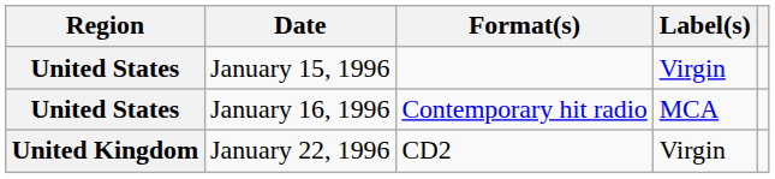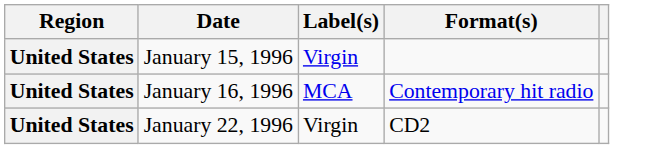 <table class="wikitable plainrowheaders">
 <tr>
 <th scope="col">Region</th>
 <th scope="col">Date</th>
+<th scope="col">Label(s)</th>
 <th scope="col">Format(s)</th>
-<th scope="col">Label(s)</th>
 <th scope="col"></th>
 </tr>
 <tr>
 <th scope="row">United States</th>
 <td>January 15, 1996</td>
+<td><a href='#'>Virgin</a></td>
 <td></td>
-<td><a href='#'>Virgin</a></td>
 <td></td>
 </tr>
 <tr>
 <th scope="row">United States</th>
 <td>January 16, 1996</td>
+<td><a href='#'>MCA</a></td>
 <td><a href='#'>Contemporary hit radio</a></td>
-<td><a href='#'>MCA</a></td>
 <td></td>
 </tr>
 <tr>
-<th scope="row">United Kingdom</th>
+<th scope="row">United States</th>
 <td>January 22, 1996</td>
+<td>Virgin</td>
 <td>CD2</td>
-<td>Virgin</td>
 <td></td>
 </tr>
 </table>
